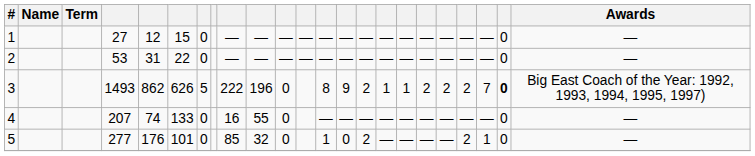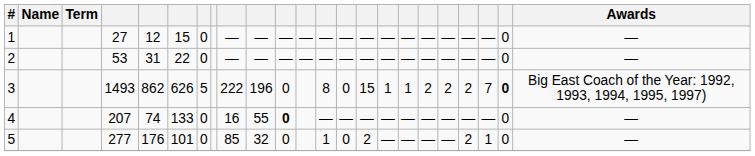 <table class="wikitable sortable" style="text-align:center;">
 <tr>
 <th scope="col">#</th>
 <th scope="col">Name</th>
 <th scope="col">Term</th>
 <th scope="col"></th>
 <th scope="col"></th>
 <th scope="col"></th>
 <th scope="col"></th>
 <th scope="col"></th>
 <th scope="col"></th>
 <th scope="col"></th>
 <th scope="col"></th>
 <th scope="col"></th>
 <th scope="col"></th>
 <th scope="col"></th>
 <th scope="col"></th>
 <th scope="col"></th>
 <th scope="col"></th>
 <th scope="col"></th>
 <th scope="col"></th>
 <th scope="col"></th>
 <th scope="col"></th>
 <th scope="col"></th>
 <th scope="col" class="unsortable">Awards</th>
 </tr>
 <tr>
 <td scope="row">1</td>
 <td></td>
 <td></td>
 <td>27</td>
 <td>12</td>
 <td>15</td>
 <td>0</td>
 <td></td>
 <td>—</td>
 <td>—</td>
 <td>—</td>
 <td>—</td>
 <td>—</td>
 <td>—</td>
 <td>—</td>
 <td>—</td>
 <td>—</td>
 <td>—</td>
 <td>—</td>
 <td>—</td>
 <td>—</td>
 <td>0</td>
 <td>—</td>
 </tr>
 <tr>
 <td scope="row">2</td>
 <td></td>
 <td></td>
 <td>53</td>
 <td>31</td>
 <td>22</td>
 <td>0</td>
 <td></td>
 <td>—</td>
 <td>—</td>
 <td>—</td>
 <td>—</td>
 <td>—</td>
 <td>—</td>
 <td>—</td>
 <td>—</td>
 <td>—</td>
 <td>—</td>
 <td>—</td>
 <td>—</td>
 <td>—</td>
 <td>0</td>
 <td>—</td>
 </tr>
 <tr>
 <td scope="row">3</td>
 <td></td>
 <td></td>
 <td>1493</td>
 <td>862</td>
 <td>626</td>
 <td>5</td>
 <td></td>
 <td>222</td>
 <td>196</td>
 <td>0</td>
 <td></td>
 <td>8</td>
-<td>9</td>
-<td>2</td>
+<td>0</td>
+<td>15</td>
 <td>1</td>
 <td>1</td>
 <td>2</td>
 <td>2</td>
 <td>2</td>
 <td>7</td>
 <td><strong>0</strong></td>
 <td>Big East Coach of the Year: 1992, 1993, 1994, 1995, 1997)</td>
 </tr>
 <tr>
 <td scope="row">4</td>
 <td></td>
 <td></td>
 <td>207</td>
 <td>74</td>
 <td>133</td>
 <td>0</td>
 <td></td>
 <td>16</td>
 <td>55</td>
-<td>0</td>
+<td><strong>0</strong></td>
 <td></td>
 <td>—</td>
 <td>—</td>
 <td>—</td>
 <td>—</td>
 <td>—</td>
 <td>—</td>
 <td>—</td>
 <td>—</td>
 <td>—</td>
 <td>0</td>
 <td>—</td>
 </tr>
 <tr>
 <td scope="row">5</td>
 <td></td>
 <td></td>
 <td>277</td>
 <td>176</td>
 <td>101</td>
 <td>0</td>
 <td></td>
 <td>85</td>
 <td>32</td>
 <td>0</td>
 <td></td>
 <td>1</td>
 <td>0</td>
 <td>2</td>
 <td>—</td>
 <td>—</td>
 <td>—</td>
 <td>—</td>
 <td>2</td>
 <td>1</td>
 <td>0</td>
 <td>—</td>
 </tr>
 <tr>
 </tr>
 </table>
